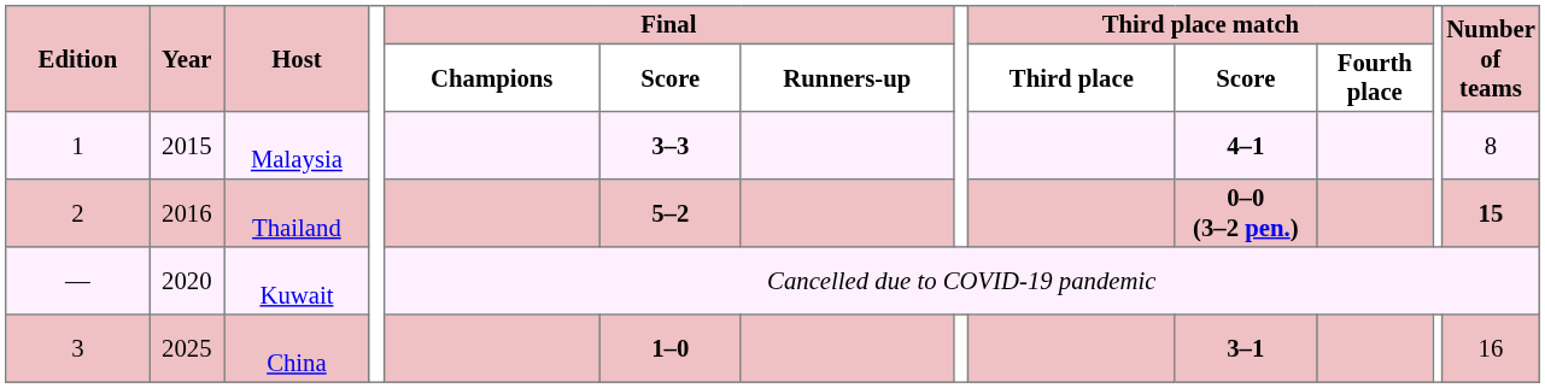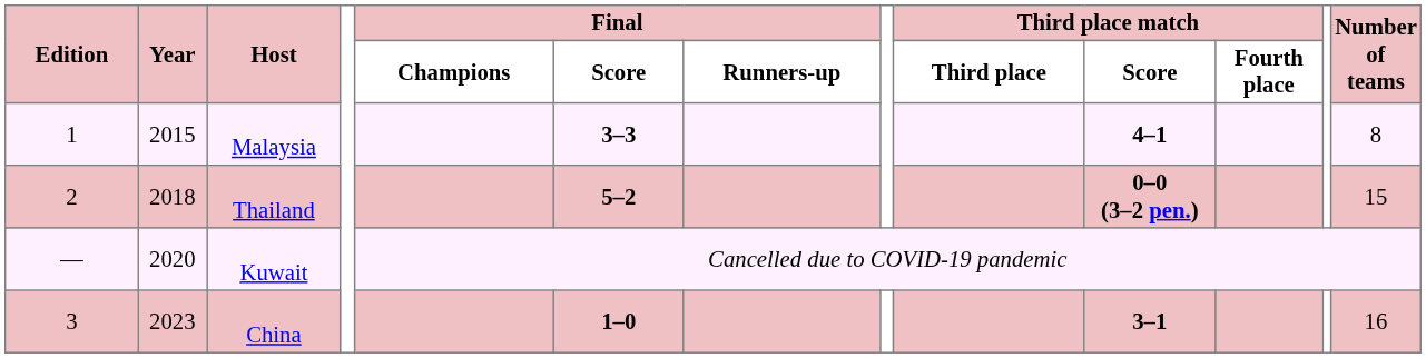 <table border=1 style="border-collapse:collapse; font-size:90%; text-align:center; width:100%" cellpadding=2 cellspacing=0>
 <tr style="background:#c1d8ff;">
 <th rowspan="2" style="width:10%; background-color:#EFC1C4;">Edition</th>
 <th rowspan="2" style="width:5%; background-color:#EFC1C4;">Year</th>
 <th rowspan="2" style="width:10%; background-color:#EFC1C4;">Host</th>
 <th rowspan="6" style="width:1%; background:#fff;"></th>
 <th colspan=3 style="background-color:#EFC1C4;">Final</th>
 <th rowspan="4" style="width:1%; background:#fff;"></th>
 <th colspan=3 style="background-color:#EFC1C4;">Third place match</th>
 <th rowspan="4" style="width:1%; background:#fff;"></th>
 <th rowspan="2" style="width:10%; background-color:#EFC1C4;">Number of teams</th>
 </tr>
 <tr>
 <th width=15%>Champions</th>
 <th width=10%>Score</th>
 <th width=15%>Runners-up</th>
 <th width=15%>Third place</th>
 <th width=10%>Score</th>
 <th width=15%>Fourth place</th>
 </tr>
 <tr style="text-align:center; background-color:#fff0ff;">
 <td>1</td>
 <td>2015<br></td>
 <td><br><a href='#'>Malaysia</a></td>
 <td><strong></strong></td>
 <td><strong>3–3</strong> <br></td>
 <td></td>
 <td></td>
 <td><strong>4–1</strong></td>
 <td></td>
 <td>8</td>
 </tr>
 <tr style="text-align:center; background-color:#EFC1C4;">
 <td>2</td>
-<td>2016<br></td>
+<td>2018<br></td>
 <td><br><a href='#'>Thailand</a></td>
 <td><strong></strong></td>
 <td><strong>5–2</strong></td>
 <td></td>
 <td></td>
 <td><strong>0–0</strong><br><strong>(3–2 <a href='#'>pen.</a>)</strong></td>
 <td></td>
-<td><strong>15</strong></td>
+<td>15</td>
 </tr>
 <tr style="text-align:center; background-color:#fff0ff;">
 <td>—</td>
 <td>2020<br></td>
 <td><br><a href='#'>Kuwait</a></td>
 <td colspan=9><em>Cancelled due to COVID-19 pandemic</em></td>
 </tr>
 <tr style="text-align:center; background-color:#EFC1C4;">
 <td>3</td>
-<td>2025<br></td>
+<td>2023<br></td>
 <td><br><a href='#'>China</a></td>
 <td><strong></strong></td>
 <td><strong>1–0</strong></td>
 <td></td>
 <th style="width:1%; background:#fff;"></th>
 <td></td>
 <td><strong>3–1</strong></td>
 <td></td>
 <th style="width:1%; background:#fff;"></th>
 <td>16</td>
 </tr>
 </table>
